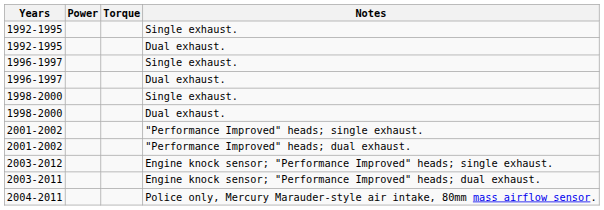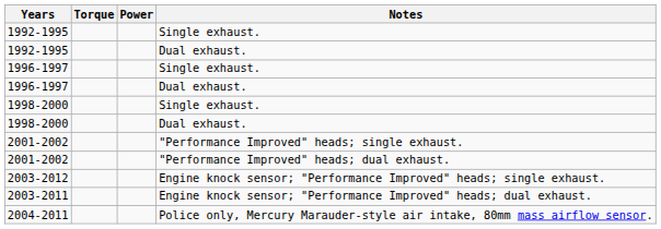 <table class="wikitable">
 <tr>
 <th>Years</th>
+<th>Torque</th>
 <th>Power</th>
-<th>Torque</th>
 <th>Notes</th>
 </tr>
 <tr>
 <td>1992-1995</td>
 <td></td>
 <td></td>
 <td>Single exhaust.</td>
 </tr>
 <tr>
 <td>1992-1995</td>
 <td></td>
 <td></td>
 <td>Dual exhaust.</td>
 </tr>
 <tr>
 <td>1996-1997</td>
 <td></td>
 <td></td>
 <td>Single exhaust.</td>
 </tr>
 <tr>
 <td>1996-1997</td>
 <td></td>
 <td></td>
 <td>Dual exhaust.</td>
 </tr>
 <tr>
 <td>1998-2000</td>
 <td></td>
 <td></td>
 <td>Single exhaust.</td>
 </tr>
 <tr>
 <td>1998-2000</td>
 <td></td>
 <td></td>
 <td>Dual exhaust.</td>
 </tr>
 <tr>
 <td>2001-2002</td>
 <td></td>
 <td></td>
 <td>"Performance Improved" heads; single exhaust.</td>
 </tr>
 <tr>
 <td>2001-2002</td>
 <td></td>
 <td></td>
 <td>"Performance Improved" heads; dual exhaust.</td>
 </tr>
 <tr>
 <td>2003-2012</td>
 <td></td>
 <td></td>
 <td>Engine knock sensor; "Performance Improved" heads; single exhaust.</td>
 </tr>
 <tr>
 <td>2003-2011</td>
 <td></td>
 <td></td>
 <td>Engine knock sensor; "Performance Improved" heads; dual exhaust.</td>
 </tr>
 <tr>
 <td>2004-2011</td>
 <td></td>
 <td></td>
 <td>Police only, Mercury Marauder-style air intake, 80mm <a href='#'>mass airflow sensor</a>.</td>
 </tr>
 </table>
